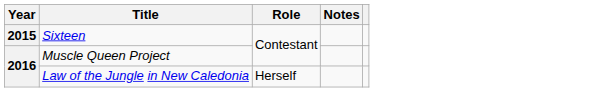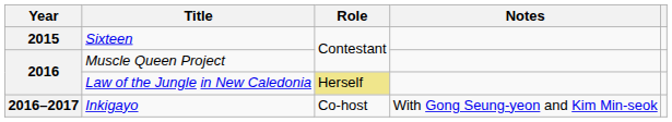 <table class="wikitable plainrowheaders sortable">
 <tr>
 <th scope="col">Year</th>
 <th scope="col">Title</th>
 <th scope="col">Role</th>
 <th scope="col">Notes</th>
 <th scope="col" class="unsortable"></th>
 </tr>
 <tr>
 <th scope="row">2015</th>
 <td><em><a href='#'>Sixteen</a></em></td>
 <td rowspan="2">Contestant</td>
 <td></td>
 <td style="text-align:center"></td>
 </tr>
 <tr>
 <th scope="row" rowspan="2">2016</th>
 <td><em>Muscle Queen Project</em></td>
 <td></td>
 <td style="text-align:center"></td>
 </tr>
 <tr>
 <td><em><a href='#'>Law of the Jungle</a> <a href='#'>in New Caledonia</a></em></td>
-<td>Herself</td>
+<td style="background: khaki;">Herself</td>
 <td></td>
 <td style="text-align:center"></td>
 </tr>
+<tr>
+<th scope="row">2016–2017</th>
+<td><em><a href='#'>Inkigayo</a></em></td>
+<td>Co-host</td>
+<td>With <a href='#'>Gong Seung-yeon</a> and <a href='#'>Kim Min-seok</a></td>
+<td style="text-align:center"></td>
+</tr>
 </table>
